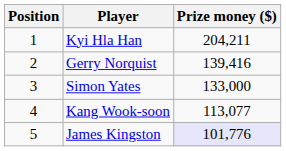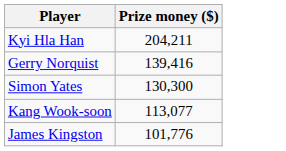 <table class="wikitable">
 <tr>
-<th>Position</th>
 <th>Player</th>
 <th>Prize money ($)</th>
 </tr>
 <tr>
-<td align=center>1</td>
 <td> <a href='#'>Kyi Hla Han</a></td>
 <td align=center>204,211</td>
 </tr>
 <tr>
-<td align=center>2</td>
 <td> <a href='#'>Gerry Norquist</a></td>
 <td align=center>139,416</td>
 </tr>
 <tr>
-<td align=center>3</td>
 <td> <a href='#'>Simon Yates</a></td>
-<td align=center>133,000</td>
+<td align=center>130,300</td>
 </tr>
 <tr>
-<td align=center>4</td>
 <td> <a href='#'>Kang Wook-soon</a></td>
 <td align=center>113,077</td>
 </tr>
 <tr>
-<td align=center>5</td>
 <td> <a href='#'>James Kingston</a></td>
-<td align=center style="background: lavender;">101,776</td>
+<td align=center>101,776</td>
 </tr>
 </table>
